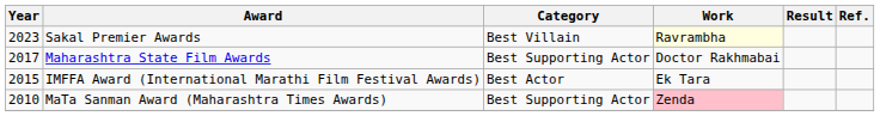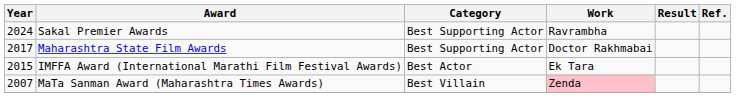 <table class="wikitable sortable">
 <tr>
 <th>Year</th>
 <th>Award</th>
 <th>Category</th>
 <th>Work</th>
 <th>Result</th>
 <th>Ref.</th>
 </tr>
 <tr>
-<td>2023</td>
+<td>2024</td>
 <td>Sakal Premier Awards</td>
-<td>Best Villain</td>
-<td style="background: lightyellow;">Ravrambha</td>
+<td>Best Supporting Actor</td>
+<td>Ravrambha</td>
 <td></td>
 <td></td>
 </tr>
 <tr>
 <td>2017</td>
 <td><a href='#'>Maharashtra State Film Awards</a></td>
 <td>Best Supporting Actor</td>
 <td>Doctor Rakhmabai</td>
 <td></td>
 <td></td>
 </tr>
 <tr>
 <td>2015</td>
 <td>IMFFA Award (International Marathi Film Festival Awards)</td>
 <td>Best Actor</td>
 <td>Ek Tara</td>
 <td></td>
 <td></td>
 </tr>
 <tr>
-<td>2010</td>
+<td>2007</td>
 <td>MaTa Sanman Award (Maharashtra Times Awards)</td>
-<td>Best Supporting Actor</td>
+<td>Best Villain</td>
 <td style="background: pink;">Zenda</td>
 <td></td>
 <td></td>
 </tr>
 <tr>
 </tr>
 </table>
